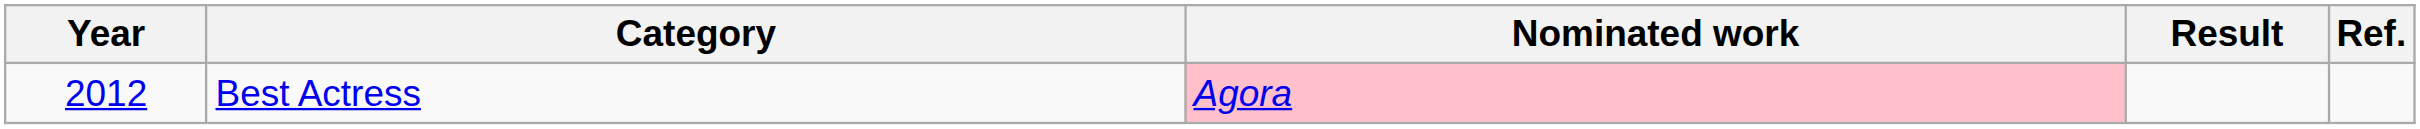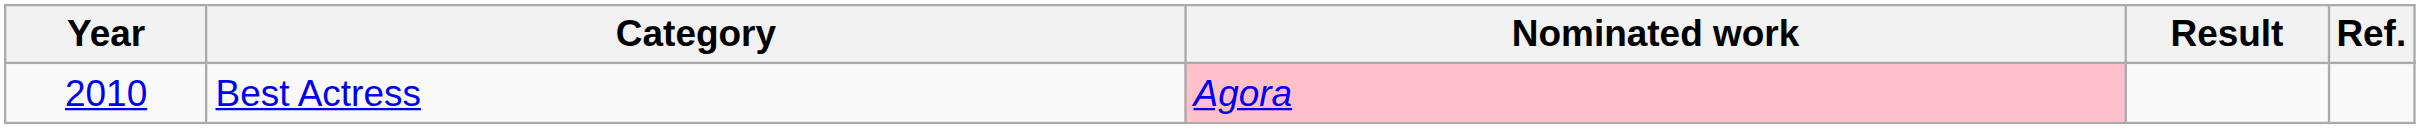 <table class=wikitable>
 <tr>
 <th scope="col" style="width:5em;">Year</th>
 <th scope="col" style="width:26em;">Category</th>
 <th scope="col" style="width:25em;">Nominated work</th>
 <th scope="col" style="width:5em;">Result</th>
 <th>Ref.</th>
 </tr>
 <tr>
-<td style="text-align:center;"><a href='#'>2012</a></td>
+<td style="text-align:center;"><a href='#'>2010</a></td>
 <td rowspan="2"><a href='#'>Best Actress</a></td>
 <td style="background: pink;"><em><a href='#'>Agora</a></em></td>
 <td></td>
 <td style="text-align:center;"></td>
 </tr>
 </table>
